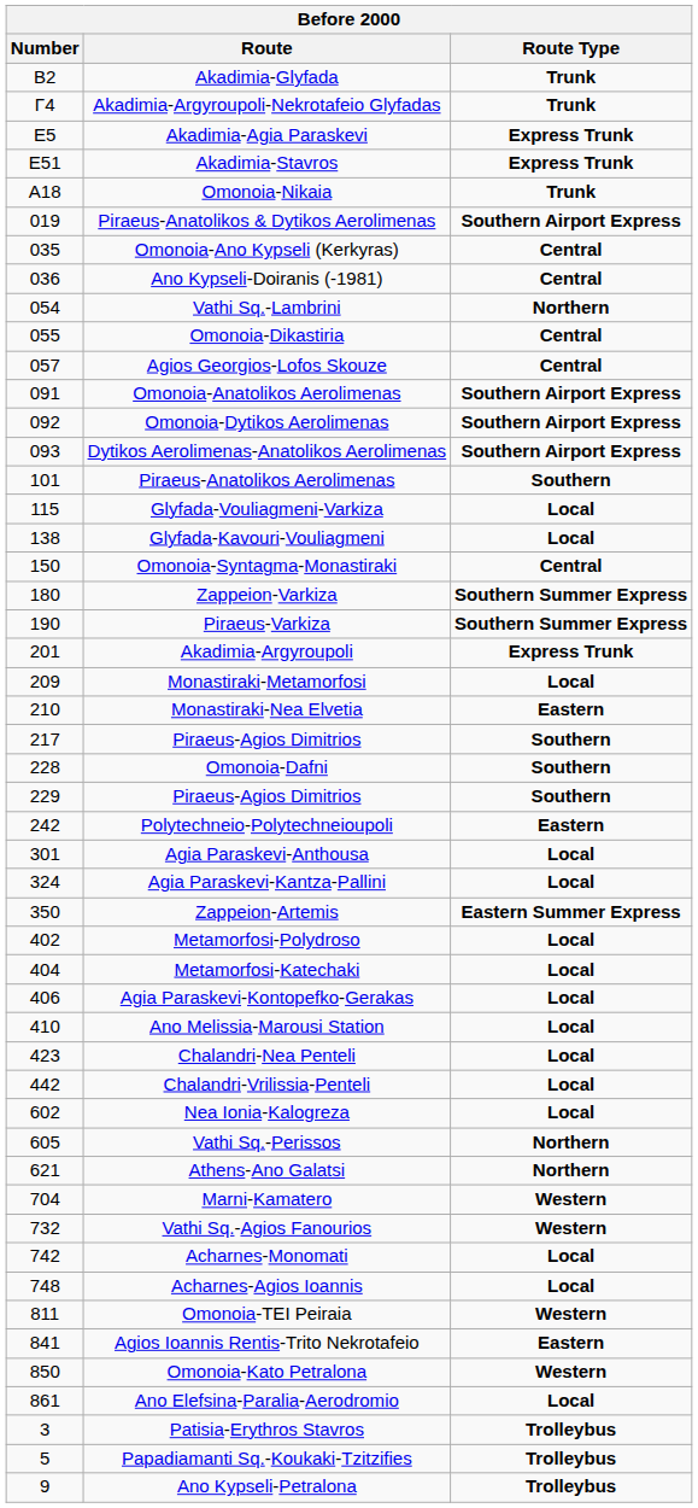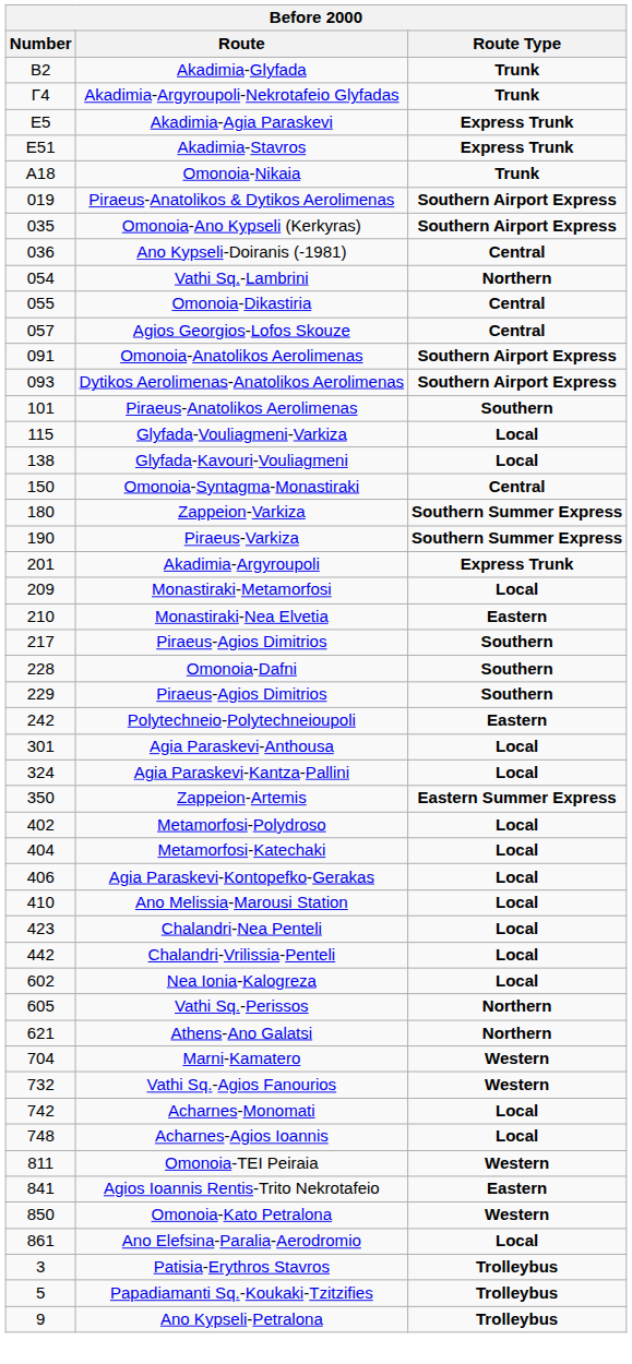 <table cellpadding="5" style="margin:0 auto; text-align:center;"  class="mw-collapsible mw-collapsed wikitable">
 <tr>
 <th colspan="3">Before 2000</th>
 </tr>
 <tr>
 <th>Number</th>
 <th>Route</th>
 <th>Route Type</th>
 </tr>
 <tr>
 <td>B2</td>
 <td><a href='#'>Akadimia</a>-<a href='#'>Glyfada</a></td>
 <td><span><strong>Trunk</strong></span></td>
 </tr>
 <tr>
 <td>Γ4</td>
 <td><a href='#'>Akadimia</a>-<a href='#'>Argyroupoli</a>-<a href='#'>Nekrotafeio Glyfadas</a></td>
 <td><span><strong>Trunk</strong></span></td>
 </tr>
 <tr>
 <td>E5</td>
 <td><a href='#'>Akadimia</a>-<a href='#'>Agia Paraskevi</a></td>
 <td><span><strong>Express Trunk</strong></span></td>
 </tr>
 <tr>
 <td>E51</td>
 <td><a href='#'>Akadimia</a>-<a href='#'>Stavros</a></td>
 <td><span><strong>Express Trunk</strong></span></td>
 </tr>
 <tr>
 <td>A18</td>
 <td><a href='#'>Omonoia</a>-<a href='#'>Nikaia</a></td>
 <td><span><strong>Trunk</strong></span></td>
 </tr>
 <tr>
 <td>019</td>
 <td><a href='#'>Piraeus</a>-<a href='#'>Anatolikos & Dytikos Aerolimenas</a></td>
 <td><span><strong>Southern Airport Express</strong></span></td>
 </tr>
 <tr>
 <td>035</td>
 <td><a href='#'>Omonoia</a>-<a href='#'>Ano Kypseli</a> (Kerkyras)</td>
-<td><span><strong>Central</strong></span></td>
+<td><span><strong>Southern Airport Express</strong></span></td>
 </tr>
 <tr>
 <td>036</td>
 <td><a href='#'>Ano Kypseli</a>-Doiranis (-1981)</td>
 <td><span><strong>Central</strong></span></td>
 </tr>
 <tr>
 <td>054</td>
 <td><a href='#'>Vathi Sq.</a>-<a href='#'>Lambrini</a></td>
 <td><span><strong>Northern</strong></span></td>
 </tr>
 <tr>
 <td>055</td>
 <td><a href='#'>Omonoia</a>-<a href='#'>Dikastiria</a></td>
 <td><span><strong>Central</strong></span></td>
 </tr>
 <tr>
 <td>057</td>
 <td><a href='#'>Agios Georgios</a>-<a href='#'>Lofos Skouze</a></td>
 <td><span><strong>Central</strong></span></td>
 </tr>
 <tr>
 <td>091</td>
 <td><a href='#'>Omonoia</a>-<a href='#'>Anatolikos Aerolimenas</a></td>
-<td><span><strong>Southern Airport Express</strong></span></td>
-</tr>
-<tr>
-<td>092</td>
-<td><a href='#'>Omonoia</a>-<a href='#'>Dytikos Aerolimenas</a></td>
 <td><span><strong>Southern Airport Express</strong></span></td>
 </tr>
 <tr>
 <td>093</td>
 <td><a href='#'>Dytikos Aerolimenas</a>-<a href='#'>Anatolikos Aerolimenas</a></td>
 <td><span><strong>Southern Airport Express</strong></span></td>
 </tr>
 <tr>
 <td>101</td>
 <td><a href='#'>Piraeus</a>-<a href='#'>Anatolikos Aerolimenas</a></td>
 <td><span><strong>Southern</strong></span></td>
 </tr>
 <tr>
 <td>115</td>
 <td><a href='#'>Glyfada</a>-<a href='#'>Vouliagmeni</a>-<a href='#'>Varkiza</a></td>
 <td><span><strong>Local</strong></span></td>
 </tr>
 <tr>
 <td>138</td>
 <td><a href='#'>Glyfada</a>-<a href='#'>Kavouri</a>-<a href='#'>Vouliagmeni</a></td>
 <td><span><strong>Local</strong></span></td>
 </tr>
 <tr>
 <td>150</td>
 <td><a href='#'>Omonoia</a>-<a href='#'>Syntagma</a>-<a href='#'>Monastiraki</a></td>
 <td><span><strong>Central</strong></span></td>
 </tr>
 <tr>
 <td>180</td>
 <td><a href='#'>Zappeion</a>-<a href='#'>Varkiza</a></td>
 <td><span><strong>Southern Summer Express</strong></span></td>
 </tr>
 <tr>
 <td>190</td>
 <td><a href='#'>Piraeus</a>-<a href='#'>Varkiza</a></td>
 <td><span><strong>Southern Summer Express</strong></span></td>
 </tr>
 <tr>
 <td>201</td>
 <td><a href='#'>Akadimia</a>-<a href='#'>Argyroupoli</a></td>
 <td><span><strong>Express Trunk</strong></span></td>
 </tr>
 <tr>
 <td>209</td>
 <td><a href='#'>Monastiraki</a>-<a href='#'>Metamorfosi</a></td>
 <td><span><strong>Local</strong></span></td>
 </tr>
 <tr>
 <td>210</td>
 <td><a href='#'>Monastiraki</a>-<a href='#'>Nea Elvetia</a></td>
 <td><span><strong>Eastern</strong></span></td>
 </tr>
 <tr>
 <td>217</td>
 <td><a href='#'>Piraeus</a>-<a href='#'>Agios Dimitrios</a></td>
 <td><span><strong>Southern</strong></span></td>
 </tr>
 <tr>
 <td>228</td>
 <td><a href='#'>Omonoia</a>-<a href='#'>Dafni</a></td>
 <td><span><strong>Southern</strong></span></td>
 </tr>
 <tr>
 <td>229</td>
 <td><a href='#'>Piraeus</a>-<a href='#'>Agios Dimitrios</a></td>
 <td><span><strong>Southern</strong></span></td>
 </tr>
 <tr>
 <td>242</td>
 <td><a href='#'>Polytechneio</a>-<a href='#'>Polytechneioupoli</a></td>
 <td><span><strong>Eastern</strong></span></td>
 </tr>
 <tr>
 <td>301</td>
 <td><a href='#'>Agia Paraskevi</a>-<a href='#'>Anthousa</a></td>
 <td><span><strong>Local</strong></span></td>
 </tr>
 <tr>
 <td>324</td>
 <td><a href='#'>Agia Paraskevi</a>-<a href='#'>Kantza</a>-<a href='#'>Pallini</a></td>
 <td><span><strong>Local</strong></span></td>
 </tr>
 <tr>
 <td>350</td>
 <td><a href='#'>Zappeion</a>-<a href='#'>Artemis</a></td>
 <td><span><strong>Eastern Summer Express</strong></span></td>
 </tr>
 <tr>
 <td>402</td>
 <td><a href='#'>Metamorfosi</a>-<a href='#'>Polydroso</a></td>
 <td><span><strong>Local</strong></span></td>
 </tr>
 <tr>
 <td>404</td>
 <td><a href='#'>Metamorfosi</a>-<a href='#'>Katechaki</a></td>
 <td><span><strong>Local</strong></span></td>
 </tr>
 <tr>
 <td>406</td>
 <td><a href='#'>Agia Paraskevi</a>-<a href='#'>Kontopefko</a>-<a href='#'>Gerakas</a></td>
 <td><span><strong>Local</strong></span></td>
 </tr>
 <tr>
 <td>410</td>
 <td><a href='#'>Ano Melissia</a>-<a href='#'>Marousi Station</a></td>
 <td><span><strong>Local</strong></span></td>
 </tr>
 <tr>
 <td>423</td>
 <td><a href='#'>Chalandri</a>-<a href='#'>Nea Penteli</a></td>
 <td><span><strong>Local</strong></span></td>
 </tr>
 <tr>
 <td>442</td>
 <td><a href='#'>Chalandri</a>-<a href='#'>Vrilissia</a>-<a href='#'>Penteli</a></td>
 <td><span><strong>Local</strong></span></td>
 </tr>
 <tr>
 <td>602</td>
 <td><a href='#'>Nea Ionia</a>-<a href='#'>Kalogreza</a></td>
 <td><span><strong>Local</strong></span></td>
 </tr>
 <tr>
 <td>605</td>
 <td><a href='#'>Vathi Sq.</a>-<a href='#'>Perissos</a></td>
 <td><span><strong>Northern</strong></span></td>
 </tr>
 <tr>
 <td>621</td>
 <td><a href='#'>Athens</a>-<a href='#'>Ano Galatsi</a></td>
 <td><span><strong>Northern</strong></span></td>
 </tr>
 <tr>
 <td>704</td>
 <td><a href='#'>Marni</a>-<a href='#'>Kamatero</a></td>
 <td><span><strong>Western</strong></span></td>
 </tr>
 <tr>
 <td>732</td>
 <td><a href='#'>Vathi Sq.</a>-<a href='#'>Agios Fanourios</a></td>
 <td><span><strong>Western</strong></span></td>
 </tr>
 <tr>
 <td>742</td>
 <td><a href='#'>Acharnes</a>-<a href='#'>Monomati</a></td>
 <td><span><strong>Local</strong></span></td>
 </tr>
 <tr>
 <td>748</td>
 <td><a href='#'>Acharnes</a>-<a href='#'>Agios Ioannis</a></td>
 <td><span><strong>Local</strong></span></td>
 </tr>
 <tr>
 <td>811</td>
 <td><a href='#'>Omonoia</a>-TEI Peiraia</td>
 <td><span><strong>Western</strong></span></td>
 </tr>
 <tr>
 <td>841</td>
 <td><a href='#'>Agios Ioannis Rentis</a>-Trito Nekrotafeio</td>
 <td><span><strong>Eastern</strong></span></td>
 </tr>
 <tr>
 <td>850</td>
 <td><a href='#'>Omonoia</a>-<a href='#'>Kato Petralona</a></td>
 <td><span><strong>Western</strong></span></td>
 </tr>
 <tr>
 <td>861</td>
 <td><a href='#'>Ano Elefsina</a>-<a href='#'>Paralia</a>-<a href='#'>Aerodromio</a></td>
 <td><span><strong>Local</strong></span></td>
 </tr>
 <tr>
 <td>3</td>
 <td><a href='#'>Patisia</a>-<a href='#'>Erythros Stavros</a></td>
 <td><span><strong>Trolleybus</strong></span></td>
 </tr>
 <tr>
 <td>5</td>
 <td><a href='#'>Papadiamanti Sq.</a>-<a href='#'>Koukaki</a>-<a href='#'>Tzitzifies</a></td>
 <td><span><strong>Trolleybus</strong></span></td>
 </tr>
 <tr>
 <td>9</td>
 <td><a href='#'>Ano Kypseli</a>-<a href='#'>Petralona</a></td>
 <td><span><strong>Trolleybus</strong></span></td>
 </tr>
 </table>
